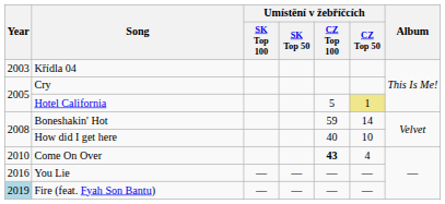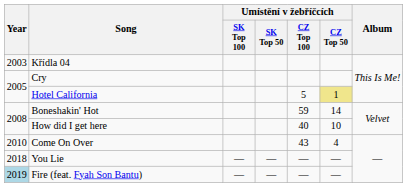 <table class="wikitable" style="text-align:center;">
 <tr>
 <th rowspan="2" width="30">Year</th>
 <th rowspan="2" width="300">Song</th>
 <th colspan="4">Umístění v žebříčcích</th>
 <th rowspan="2">Album</th>
 </tr>
 <tr style="font-size:smaller;">
 <th width="45"><a href='#'>SK</a><br>Top 100</th>
 <th width="45"><a href='#'>SK</a><br>Top 50</th>
 <th width="45"><a href='#'>CZ</a><br>Top 100</th>
 <th width="45"><a href='#'>CZ</a><br>Top 50</th>
 </tr>
 <tr>
 <td>2003</td>
 <td align="left">Křídla 04</td>
 <td></td>
 <td></td>
 <td></td>
 <td></td>
 <td rowspan="3"><em>This Is Me!</em></td>
 </tr>
 <tr>
 <td rowspan="2">2005</td>
 <td align="left">Cry</td>
 <td></td>
 <td></td>
 <td></td>
 <td></td>
 </tr>
 <tr>
 <td align="left"><a href='#'>Hotel California</a></td>
 <td></td>
 <td></td>
 <td>5</td>
 <td style="background: khaki;">1</td>
 </tr>
 <tr>
 <td rowspan="2">2008</td>
 <td align="left">Boneshakin' Hot</td>
 <td></td>
 <td></td>
 <td>59</td>
 <td>14</td>
 <td rowspan="2"><em>Velvet</em></td>
 </tr>
 <tr>
 <td align="left">How did I get here</td>
 <td></td>
 <td></td>
 <td>40</td>
 <td>10</td>
 </tr>
 <tr>
 <td>2010</td>
 <td align="left">Come On Over</td>
 <td></td>
 <td></td>
-<td><strong>43</strong></td>
+<td>43</td>
 <td>4</td>
 <td rowspan="3">—</td>
 </tr>
 <tr>
-<td>2016</td>
+<td>2018</td>
 <td align="left">You Lie</td>
 <td>—</td>
 <td>—</td>
 <td>—</td>
 <td>—</td>
 </tr>
 <tr>
 <td style="background: lightblue;">2019</td>
 <td align="left">Fire (feat. <a href='#'>Fyah Son Bantu</a>)</td>
 <td>—</td>
 <td>—</td>
 <td>—</td>
 <td>—</td>
 </tr>
 </table>
